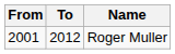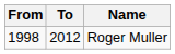 <table class="wikitable">
 <tr>
 <th>From</th>
 <th>To</th>
 <th>Name</th>
 </tr>
 <tr>
-<td>2001</td>
+<td>1998</td>
 <td>2012</td>
 <td>Roger Muller</td>
 </tr>
 </table>
